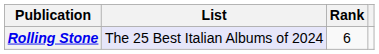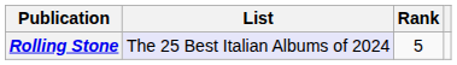 <table class="wikitable sortable plainrowheaders">
 <tr>
 <th scope="col">Publication</th>
 <th scope="col" class="unsortable">List</th>
 <th scope="col" data-sort-type="number">Rank</th>
 <th scope="col" class="unsortable"></th>
 </tr>
 <tr>
 <th scope="row"><em><a href='#'>Rolling Stone</a></em></th>
 <td style="background: lavender;">The 25 Best Italian Albums of 2024</td>
-<td style="text-align: center;">6</td>
+<td style="text-align: center;">5</td>
 <td style="text-align: center;"></td>
 </tr>
 </table>
